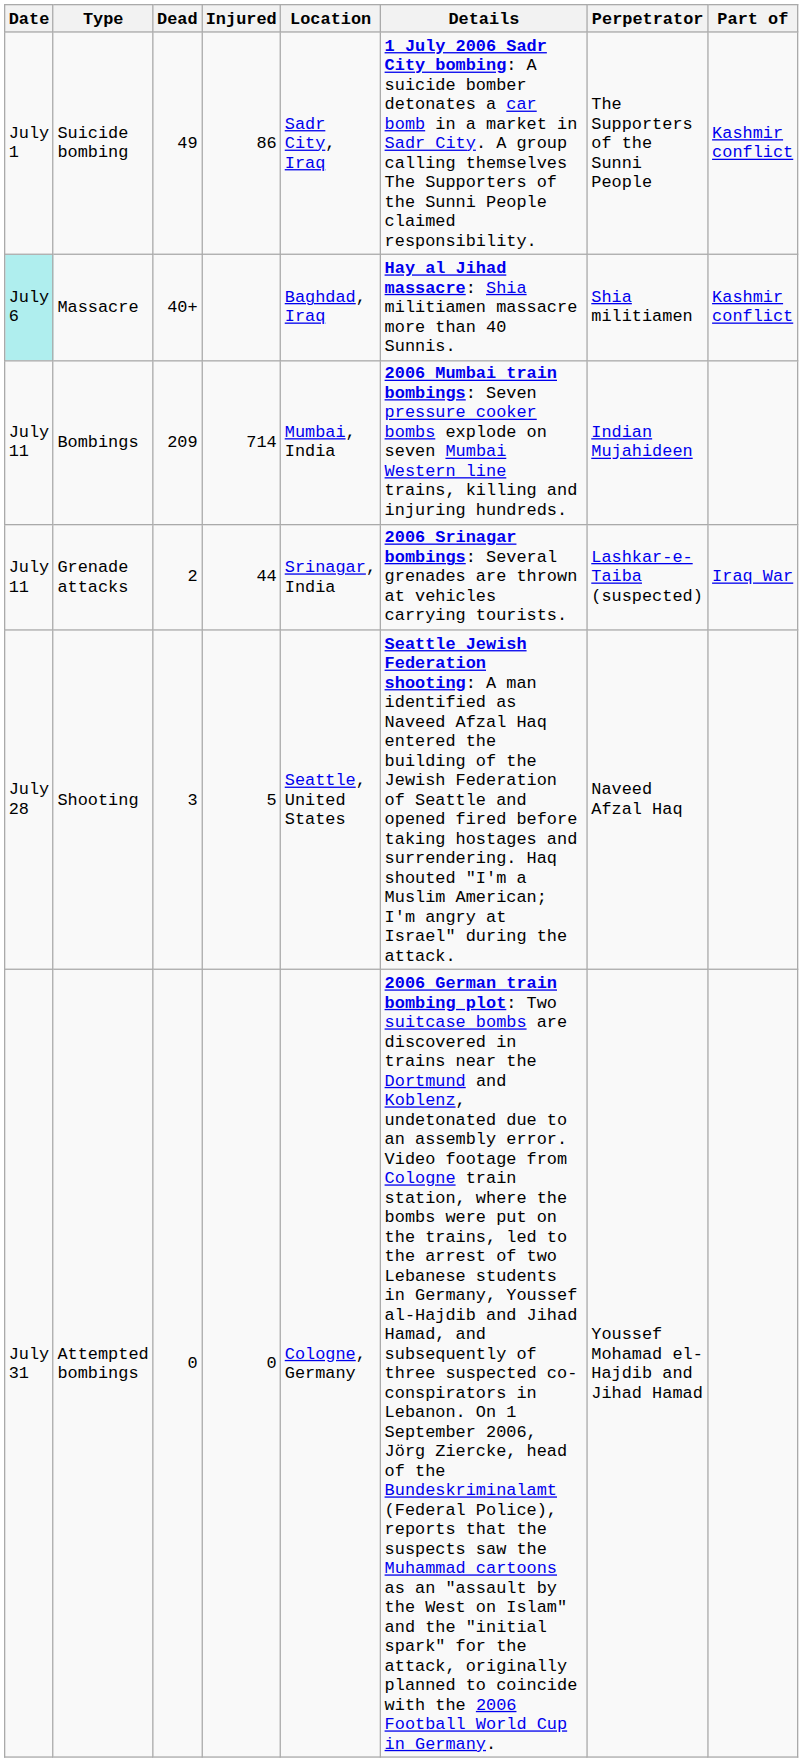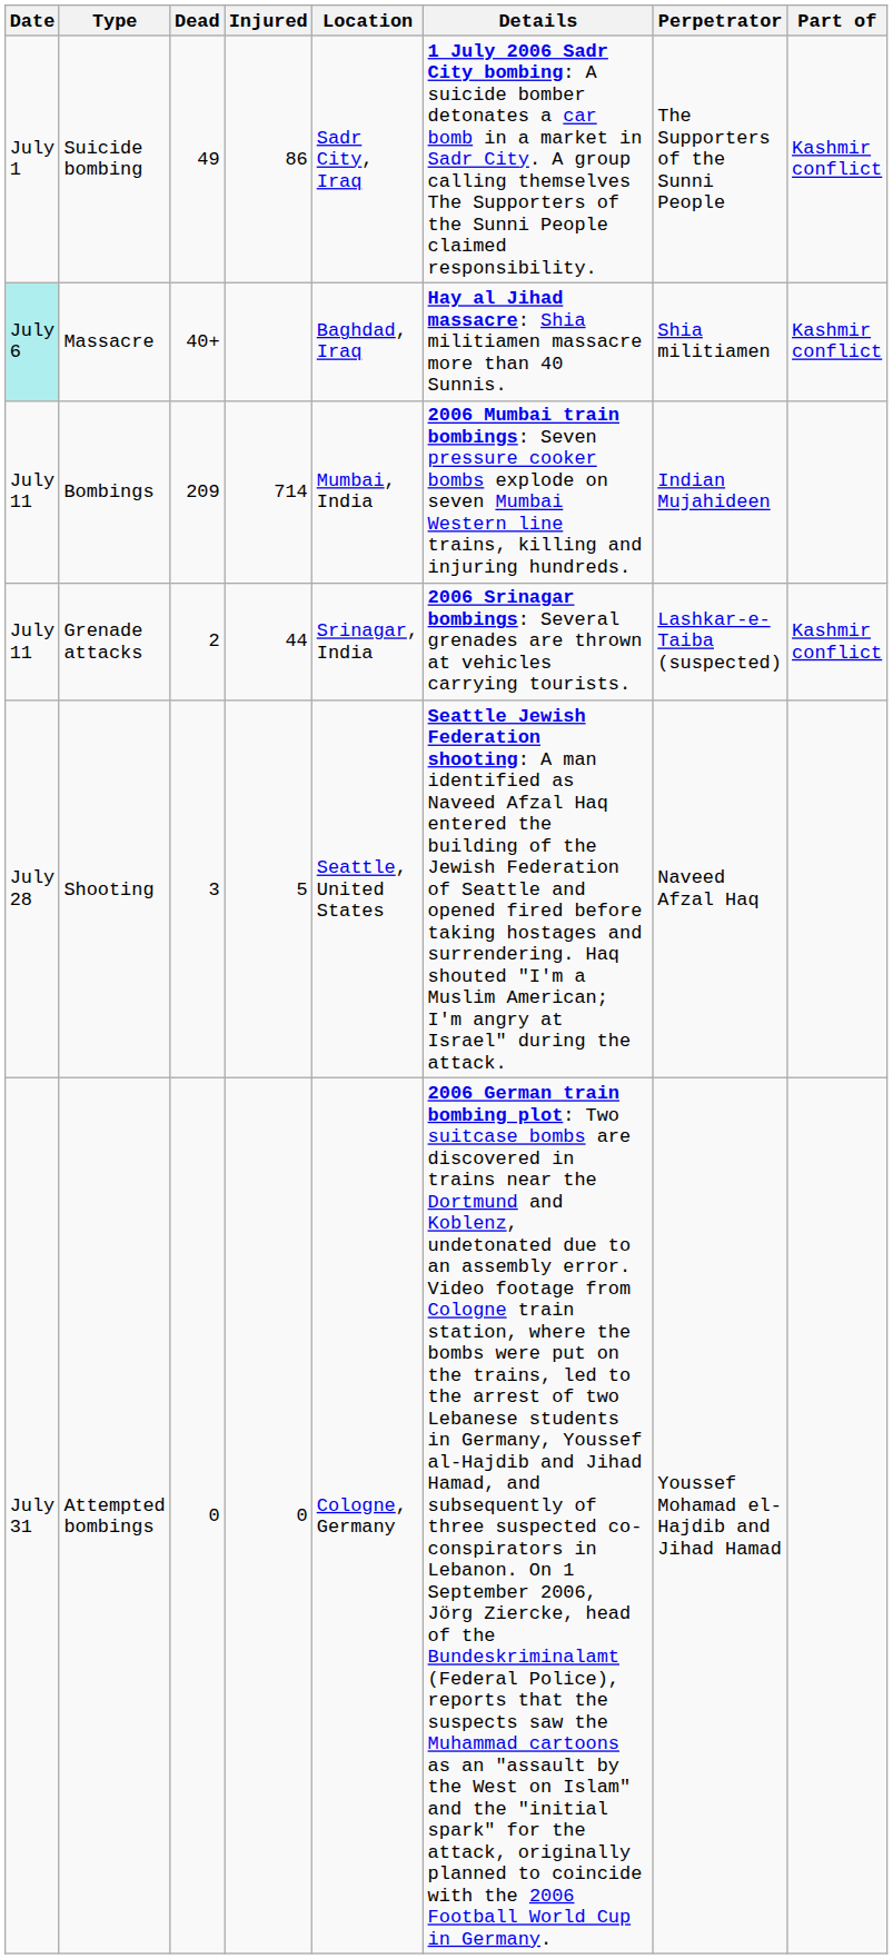 <table class="wikitable" id="terrorIncidents2006Jul">
 <tr>
 <th>Date</th>
 <th>Type</th>
 <th data-sort-type="number">Dead</th>
 <th data-sort-type="number">Injured</th>
 <th>Location</th>
 <th class="unsortable">Details</th>
 <th>Perpetrator</th>
 <th>Part of<br></th>
 </tr>
 <tr>
 <td>July 1</td>
 <td>Suicide bombing</td>
 <td align="right">49</td>
 <td align="right">86</td>
 <td><a href='#'>Sadr City</a>, <a href='#'>Iraq</a></td>
 <td><strong><a href='#'>1 July 2006 Sadr City bombing</a></strong>: A suicide bomber detonates a <a href='#'>car bomb</a> in a market in <a href='#'>Sadr City</a>. A group calling themselves The Supporters of the Sunni People claimed responsibility.</td>
 <td>The Supporters of the Sunni People</td>
 <td><a href='#'>Kashmir conflict</a></td>
 </tr>
 <tr>
 <td style="background: paleturquoise;">July 6</td>
 <td>Massacre</td>
 <td align="right">40+</td>
 <td align="right"></td>
 <td><a href='#'>Baghdad</a>, <a href='#'>Iraq</a></td>
 <td><strong><a href='#'>Hay al Jihad massacre</a></strong>: <a href='#'>Shia</a> militiamen massacre more than 40 Sunnis.</td>
 <td><a href='#'>Shia</a> militiamen</td>
 <td><a href='#'>Kashmir conflict</a></td>
 </tr>
 <tr>
 <td>July 11</td>
 <td>Bombings</td>
 <td align="right">209</td>
 <td align="right">714</td>
 <td><a href='#'>Mumbai</a>, India</td>
 <td><strong><a href='#'>2006 Mumbai train bombings</a></strong>: Seven <a href='#'>pressure cooker bombs</a> explode on seven <a href='#'>Mumbai Western line</a> trains, killing and injuring hundreds.</td>
 <td><a href='#'>Indian Mujahideen</a></td>
 <td></td>
 </tr>
 <tr>
 <td>July 11</td>
 <td>Grenade attacks</td>
 <td align="right">2</td>
 <td align="right">44</td>
 <td><a href='#'>Srinagar</a>, India</td>
 <td><strong><a href='#'>2006 Srinagar bombings</a></strong>: Several grenades are thrown at vehicles carrying tourists.</td>
 <td><a href='#'>Lashkar-e-Taiba</a> (suspected)</td>
-<td><a href='#'>Iraq War</a></td>
+<td><a href='#'>Kashmir conflict</a></td>
 </tr>
 <tr>
 <td>July 28</td>
 <td>Shooting</td>
 <td align="right">3</td>
 <td align="right">5</td>
 <td><a href='#'>Seattle</a>, United States</td>
 <td><strong><a href='#'>Seattle Jewish Federation shooting</a></strong>: A man identified as Naveed Afzal Haq entered the building of the Jewish Federation of Seattle and opened fired before taking hostages and surrendering. Haq shouted "I'm a Muslim American; I'm angry at Israel" during the attack.</td>
 <td>Naveed Afzal Haq</td>
 <td></td>
 </tr>
 <tr>
 <td>July 31</td>
 <td>Attempted bombings</td>
 <td align="right">0</td>
 <td align="right">0</td>
 <td><a href='#'>Cologne</a>, Germany</td>
 <td><strong><a href='#'>2006 German train bombing plot</a></strong>: Two <a href='#'>suitcase bombs</a> are discovered in trains near the <a href='#'>Dortmund</a> and <a href='#'>Koblenz</a>, undetonated due to an assembly error. Video footage from <a href='#'>Cologne</a> train station, where the bombs were put on the trains, led to the arrest of two Lebanese students in Germany, Youssef al-Hajdib and Jihad Hamad, and subsequently of three suspected co-conspirators in Lebanon. On 1 September 2006, Jörg Ziercke, head of the <a href='#'>Bundeskriminalamt</a> (Federal Police), reports that the suspects saw the <a href='#'>Muhammad cartoons</a> as an "assault by the West on Islam" and the "initial spark" for the attack, originally planned to coincide with the <a href='#'>2006 Football World Cup in Germany</a>.</td>
 <td>Youssef Mohamad el-Hajdib and Jihad Hamad</td>
 <td></td>
 </tr>
 </table>
